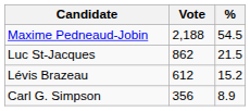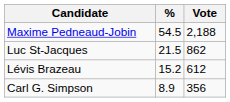 <table class="wikitable">
 <tr>
 <th bgcolor="#DDDDFF" width="200px">Candidate</th>
+<th bgcolor="#DDDDFF" width="30px">%</th>
 <th bgcolor="#DDDDFF" width="50px">Vote</th>
-<th bgcolor="#DDDDFF" width="30px">%</th>
 </tr>
 <tr>
 <td><a href='#'>Maxime Pedneaud-Jobin</a></td>
+<td>54.5</td>
 <td>2,188</td>
-<td>54.5</td>
 </tr>
 <tr>
 <td>Luc St-Jacques</td>
+<td>21.5</td>
 <td>862</td>
-<td>21.5</td>
 </tr>
 <tr>
 <td>Lévis Brazeau</td>
+<td>15.2</td>
 <td>612</td>
-<td>15.2</td>
 </tr>
 <tr>
 <td>Carl G. Simpson</td>
+<td>8.9</td>
 <td>356</td>
-<td>8.9</td>
 </tr>
 </table>
